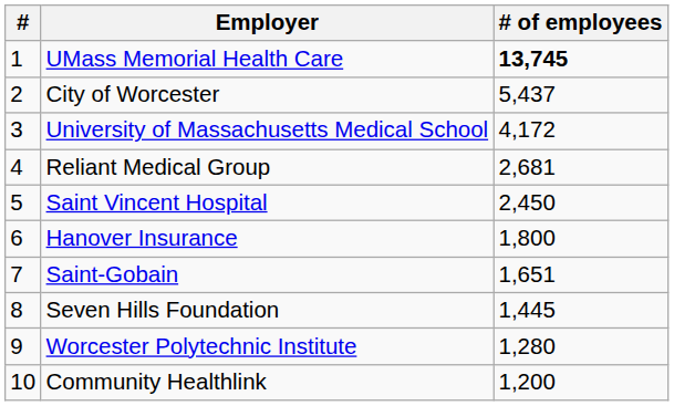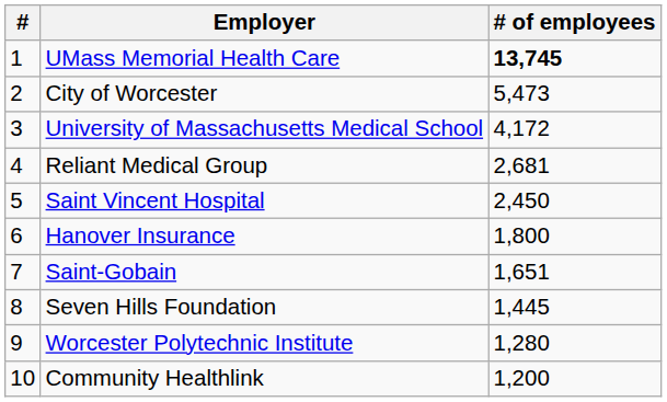 <table class="wikitable">
 <tr>
 <th>#</th>
 <th>Employer</th>
 <th># of employees</th>
 </tr>
 <tr>
 <td>1</td>
 <td><a href='#'>UMass Memorial Health Care</a></td>
 <td><strong>13,745</strong></td>
 </tr>
 <tr>
 <td>2</td>
 <td>City of Worcester</td>
-<td>5,437</td>
+<td>5,473</td>
 </tr>
 <tr>
 <td>3</td>
 <td><a href='#'>University of Massachusetts Medical School</a></td>
 <td>4,172</td>
 </tr>
 <tr>
 <td>4</td>
 <td>Reliant Medical Group</td>
 <td>2,681</td>
 </tr>
 <tr>
 <td>5</td>
 <td><a href='#'>Saint Vincent Hospital</a></td>
 <td>2,450</td>
 </tr>
 <tr>
 <td>6</td>
 <td><a href='#'>Hanover Insurance</a></td>
 <td>1,800</td>
 </tr>
 <tr>
 <td>7</td>
 <td><a href='#'>Saint-Gobain</a></td>
 <td>1,651</td>
 </tr>
 <tr>
 <td>8</td>
 <td>Seven Hills Foundation</td>
 <td>1,445</td>
 </tr>
 <tr>
 <td>9</td>
 <td><a href='#'>Worcester Polytechnic Institute</a></td>
 <td>1,280</td>
 </tr>
 <tr>
 <td>10</td>
 <td>Community Healthlink</td>
 <td>1,200</td>
 </tr>
 </table>
